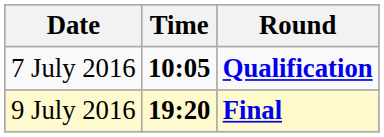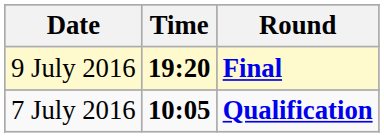 <table class="wikitable">
 <tr>
 <th>Date</th>
 <th>Time</th>
 <th>Round</th>
 </tr>
+<tr style=background:lemonchiffon>
+<td>9 July 2016</td>
+<td><strong>19:20</strong></td>
+<td><strong><a href='#'>Final</a></strong></td>
+</tr>
 <tr>
 <td>7 July 2016</td>
 <td><strong>10:05</strong></td>
 <td><strong><a href='#'>Qualification</a></strong></td>
 </tr>
-<tr style=background:lemonchiffon>
-<td>9 July 2016</td>
-<td><strong>19:20</strong></td>
-<td><strong><a href='#'>Final</a></strong></td>
-</tr>
 </table>
